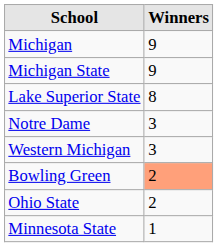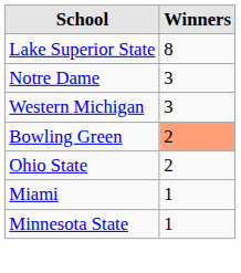 <table class="wikitable">
 <tr>
 <th style="background:#e5e5e5;">School</th>
 <th style="background:#e5e5e5;">Winners</th>
-</tr>
-<tr>
-<td><a href='#'>Michigan</a></td>
-<td>9</td>
-</tr>
-<tr>
-<td><a href='#'>Michigan State</a></td>
-<td>9</td>
 </tr>
 <tr>
 <td><a href='#'>Lake Superior State</a></td>
 <td>8</td>
 </tr>
 <tr>
 <td><a href='#'>Notre Dame</a></td>
 <td>3</td>
 </tr>
 <tr>
 <td><a href='#'>Western Michigan</a></td>
 <td>3</td>
 </tr>
 <tr>
 <td><a href='#'>Bowling Green</a></td>
 <td style="background: lightsalmon;">2</td>
 </tr>
 <tr>
 <td><a href='#'>Ohio State</a></td>
 <td>2</td>
 </tr>
 <tr>
+<td><a href='#'>Miami</a></td>
+<td>1</td>
+</tr>
+<tr>
 <td><a href='#'>Minnesota State</a></td>
 <td>1</td>
 </tr>
 </table>
